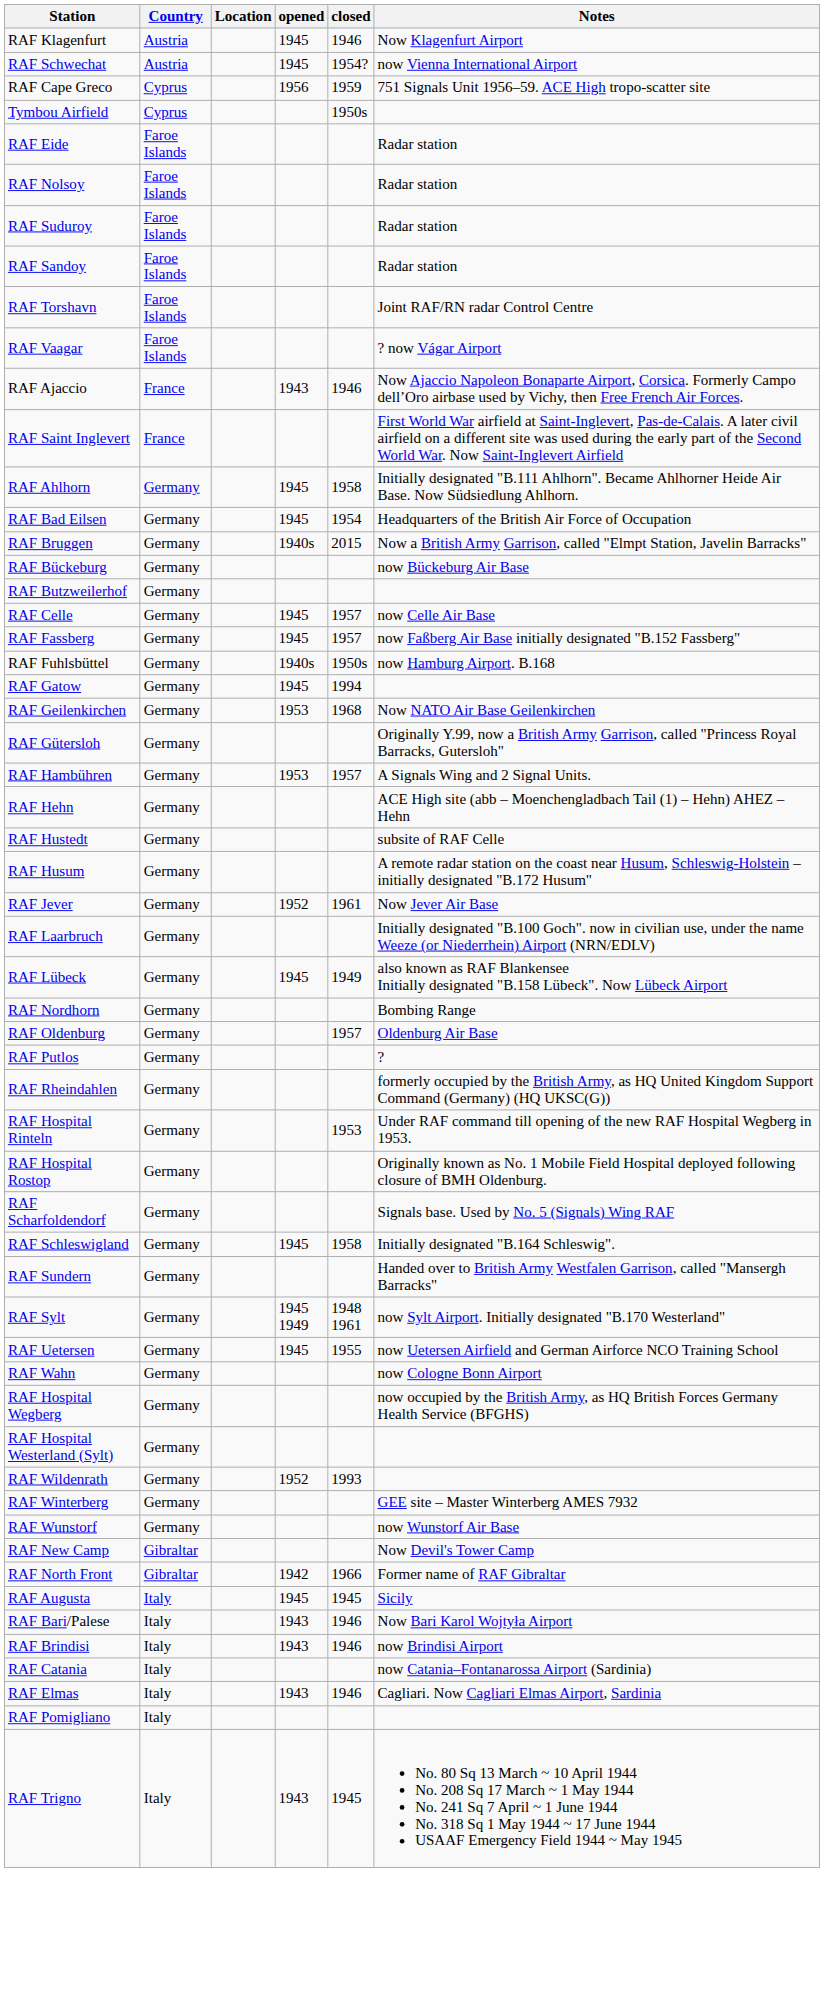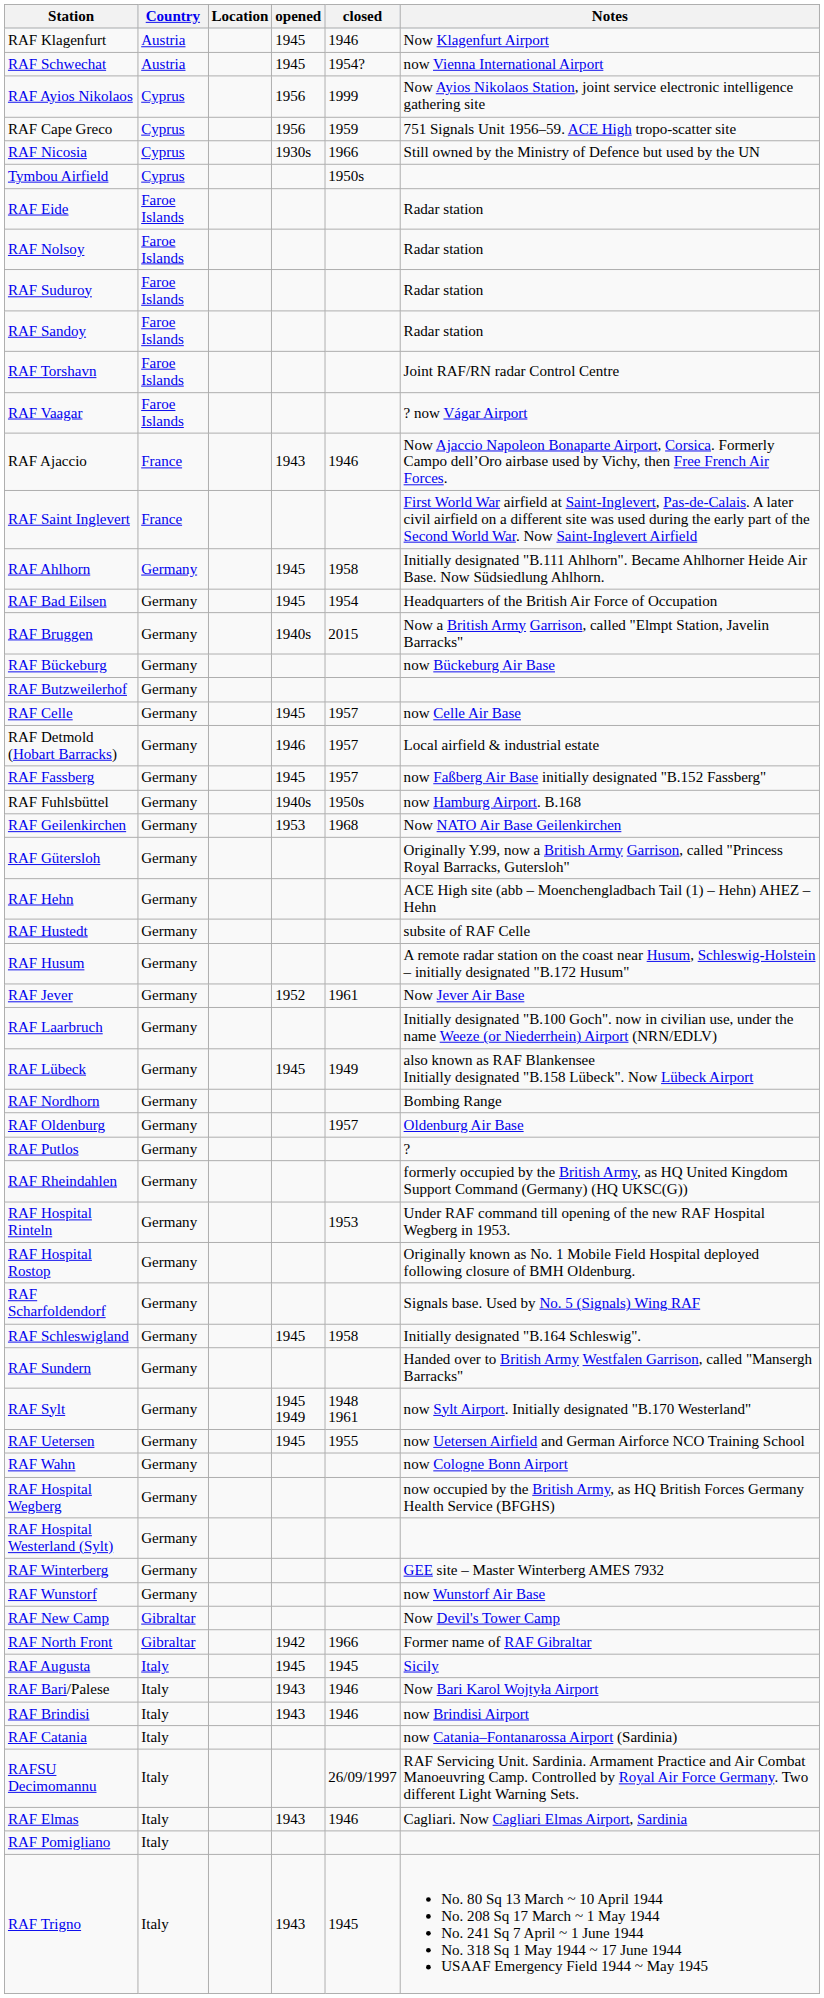 <table class="wikitable sortable">
 <tr style="text-align:center; background:#d8edff;">
 <th>Station</th>
 <th><a href='#'>Country</a></th>
 <th>Location</th>
 <th>opened</th>
 <th>closed</th>
 <th>Notes</th>
 </tr>
 <tr>
 <td>RAF Klagenfurt</td>
 <td> <a href='#'>Austria</a></td>
 <td></td>
 <td>1945</td>
 <td>1946</td>
 <td> Now <a href='#'>Klagenfurt Airport</a></td>
 </tr>
 <tr>
 <td><a href='#'>RAF Schwechat</a></td>
 <td> <a href='#'>Austria</a></td>
 <td></td>
 <td>1945</td>
 <td>1954?</td>
 <td> now <a href='#'>Vienna International Airport</a></td>
 </tr>
 <tr>
+<td><a href='#'>RAF Ayios Nikolaos</a></td>
+<td> <a href='#'>Cyprus</a></td>
+<td></td>
+<td>1956</td>
+<td>1999</td>
+<td>Now <a href='#'>Ayios Nikolaos Station</a>, joint service electronic intelligence gathering site</td>
+</tr>
+<tr>
 <td>RAF Cape Greco</td>
 <td> <a href='#'>Cyprus</a></td>
 <td></td>
 <td>1956</td>
 <td>1959</td>
 <td>751 Signals Unit 1956–59. <a href='#'>ACE High</a> tropo-scatter site</td>
+</tr>
+<tr>
+<td><a href='#'>RAF Nicosia</a></td>
+<td> <a href='#'>Cyprus</a></td>
+<td></td>
+<td>1930s</td>
+<td>1966</td>
+<td> Still owned by the Ministry of Defence but used by the UN</td>
 </tr>
 <tr>
 <td><a href='#'>Tymbou Airfield</a></td>
 <td> <a href='#'>Cyprus</a></td>
 <td></td>
 <td></td>
 <td>1950s</td>
 <td></td>
 </tr>
 <tr>
 <td><a href='#'>RAF Eide</a></td>
 <td> <a href='#'>Faroe Islands</a></td>
 <td></td>
 <td></td>
 <td></td>
 <td>Radar station</td>
 </tr>
 <tr>
 <td><a href='#'>RAF Nolsoy</a></td>
 <td> <a href='#'>Faroe Islands</a></td>
 <td></td>
 <td></td>
 <td></td>
 <td>Radar station</td>
 </tr>
 <tr>
 <td><a href='#'>RAF Suduroy</a></td>
 <td> <a href='#'>Faroe Islands</a></td>
 <td></td>
 <td></td>
 <td></td>
 <td>Radar station</td>
 </tr>
 <tr>
 <td><a href='#'>RAF Sandoy</a></td>
 <td> <a href='#'>Faroe Islands</a></td>
 <td></td>
 <td></td>
 <td></td>
 <td>Radar station</td>
 </tr>
 <tr>
 <td><a href='#'>RAF Torshavn</a></td>
 <td> <a href='#'>Faroe Islands</a></td>
 <td></td>
 <td></td>
 <td></td>
 <td>Joint RAF/RN radar Control Centre </td>
 </tr>
 <tr>
 <td><a href='#'>RAF Vaagar</a></td>
 <td> <a href='#'>Faroe Islands</a></td>
 <td></td>
 <td></td>
 <td></td>
 <td>? now <a href='#'>Vágar Airport</a></td>
 </tr>
 <tr>
 <td>RAF Ajaccio</td>
 <td> <a href='#'>France</a></td>
 <td></td>
 <td>1943</td>
 <td>1946</td>
 <td>Now <a href='#'>Ajaccio Napoleon Bonaparte Airport</a>, <a href='#'>Corsica</a>. Formerly Campo dell’Oro airbase used by Vichy, then <a href='#'>Free French Air Forces</a>.</td>
 </tr>
 <tr>
 <td><a href='#'>RAF Saint Inglevert</a></td>
 <td> <a href='#'>France</a></td>
 <td></td>
 <td></td>
 <td></td>
 <td><a href='#'>First World War</a> airfield at <a href='#'>Saint-Inglevert</a>, <a href='#'>Pas-de-Calais</a>. A later civil airfield on a different site was used during the early part of the <a href='#'>Second World War</a>. Now <a href='#'>Saint-Inglevert Airfield</a></td>
 </tr>
 <tr>
 <td><a href='#'>RAF Ahlhorn</a></td>
 <td> <a href='#'>Germany</a></td>
 <td></td>
 <td>1945</td>
 <td>1958</td>
 <td>Initially designated "B.111 Ahlhorn". Became Ahlhorner Heide Air Base. Now Südsiedlung Ahlhorn.</td>
 </tr>
 <tr>
 <td><a href='#'>RAF Bad Eilsen</a></td>
 <td> Germany</td>
 <td></td>
 <td>1945</td>
 <td>1954</td>
 <td>Headquarters of the British Air Force of Occupation</td>
 </tr>
 <tr>
 <td><a href='#'>RAF Bruggen</a></td>
 <td> Germany</td>
 <td></td>
 <td>1940s</td>
 <td>2015</td>
 <td> Now a <a href='#'>British Army</a> <a href='#'>Garrison</a>, called "Elmpt Station, Javelin Barracks"</td>
 </tr>
 <tr>
 <td><a href='#'>RAF Bückeburg</a></td>
 <td> Germany</td>
 <td></td>
 <td></td>
 <td></td>
 <td> now <a href='#'>Bückeburg Air Base</a></td>
 </tr>
 <tr>
 <td><a href='#'>RAF Butzweilerhof</a></td>
 <td> Germany</td>
 <td></td>
 <td></td>
 <td></td>
 <td></td>
 </tr>
 <tr>
 <td><a href='#'>RAF Celle</a></td>
 <td> Germany</td>
 <td></td>
 <td>1945</td>
 <td>1957</td>
 <td> now <a href='#'>Celle Air Base</a></td>
 </tr>
 <tr>
+<td>RAF Detmold<br>(<a href='#'>Hobart Barracks</a>)</td>
+<td> Germany</td>
+<td></td>
+<td>1946</td>
+<td>1957</td>
+<td>Local airfield & industrial estate</td>
+</tr>
+<tr>
 <td><a href='#'>RAF Fassberg</a></td>
 <td> Germany</td>
 <td></td>
 <td>1945</td>
 <td>1957</td>
 <td> now <a href='#'>Faßberg Air Base</a> initially designated "B.152 Fassberg"</td>
 </tr>
 <tr>
 <td>RAF Fuhlsbüttel</td>
 <td> Germany</td>
 <td></td>
 <td>1940s</td>
 <td>1950s</td>
 <td>now <a href='#'>Hamburg Airport</a>. B.168</td>
 </tr>
 <tr>
-<td><a href='#'>RAF Gatow</a></td>
-<td> Germany</td>
-<td></td>
-<td>1945</td>
-<td>1994</td>
-<td></td>
-</tr>
-<tr>
 <td><a href='#'>RAF Geilenkirchen</a></td>
 <td> Germany</td>
 <td></td>
 <td>1953</td>
 <td>1968</td>
 <td> Now <a href='#'>NATO Air Base Geilenkirchen</a></td>
 </tr>
 <tr>
 <td><a href='#'>RAF Gütersloh</a></td>
 <td> Germany</td>
 <td></td>
 <td></td>
 <td></td>
 <td> Originally Y.99, now a <a href='#'>British Army</a> <a href='#'>Garrison</a>, called "Princess Royal Barracks, Gutersloh"</td>
-</tr>
-<tr>
-<td><a href='#'>RAF Hambühren</a></td>
-<td> Germany</td>
-<td></td>
-<td>1953</td>
-<td>1957</td>
-<td>A Signals Wing and 2 Signal Units.</td>
 </tr>
 <tr>
 <td><a href='#'>RAF Hehn</a></td>
 <td> Germany</td>
 <td></td>
 <td></td>
 <td></td>
 <td>ACE High site (abb – Moenchengladbach Tail (1) – Hehn) AHEZ – Hehn</td>
 </tr>
 <tr>
 <td><a href='#'>RAF Hustedt</a></td>
 <td> Germany</td>
 <td></td>
 <td></td>
 <td></td>
 <td> subsite of RAF Celle</td>
 </tr>
 <tr>
 <td><a href='#'>RAF Husum</a></td>
 <td> Germany</td>
 <td></td>
 <td></td>
 <td></td>
 <td> A remote radar station on the coast near <a href='#'>Husum</a>, <a href='#'>Schleswig-Holstein</a> – initially designated "B.172 Husum"</td>
 </tr>
 <tr>
 <td><a href='#'>RAF Jever</a></td>
 <td> Germany</td>
 <td></td>
 <td>1952</td>
 <td>1961</td>
 <td> Now <a href='#'>Jever Air Base</a></td>
 </tr>
 <tr>
 <td><a href='#'>RAF Laarbruch</a></td>
 <td> Germany</td>
 <td></td>
 <td></td>
 <td></td>
 <td> Initially designated "B.100 Goch". now in civilian use, under the name <a href='#'>Weeze (or Niederrhein) Airport</a> (NRN/EDLV)</td>
 </tr>
 <tr>
 <td><a href='#'>RAF Lübeck</a></td>
 <td> Germany</td>
 <td></td>
 <td>1945</td>
 <td>1949</td>
 <td> also known as RAF Blankensee<br>Initially designated "B.158 Lübeck". Now <a href='#'>Lübeck Airport</a></td>
 </tr>
 <tr>
 <td><a href='#'>RAF Nordhorn</a></td>
 <td> Germany</td>
 <td></td>
 <td></td>
 <td></td>
 <td>Bombing Range</td>
 </tr>
 <tr>
 <td><a href='#'>RAF Oldenburg</a></td>
 <td> Germany</td>
 <td></td>
 <td></td>
 <td>1957</td>
 <td><a href='#'>Oldenburg Air Base</a></td>
 </tr>
 <tr>
 <td><a href='#'>RAF Putlos</a></td>
 <td> Germany</td>
 <td></td>
 <td></td>
 <td></td>
 <td>?</td>
 </tr>
 <tr>
 <td><a href='#'>RAF Rheindahlen</a></td>
 <td> Germany</td>
 <td></td>
 <td></td>
 <td></td>
 <td>formerly occupied by the <a href='#'>British Army</a>, as HQ United Kingdom Support Command (Germany) (HQ UKSC(G))</td>
 </tr>
 <tr>
 <td><a href='#'>RAF Hospital Rinteln</a></td>
 <td> Germany</td>
 <td></td>
 <td></td>
 <td>1953</td>
 <td>Under RAF command till opening of the new RAF Hospital Wegberg in 1953.</td>
 </tr>
 <tr>
 <td><a href='#'>RAF Hospital Rostop</a></td>
 <td> Germany</td>
 <td></td>
 <td></td>
 <td></td>
 <td>Originally known as No. 1 Mobile Field Hospital deployed following closure of BMH Oldenburg.</td>
 </tr>
 <tr>
 <td><a href='#'>RAF Scharfoldendorf</a></td>
 <td> Germany</td>
 <td></td>
 <td></td>
 <td></td>
 <td>Signals base. Used by <a href='#'>No. 5 (Signals) Wing RAF</a></td>
 </tr>
 <tr>
 <td><a href='#'>RAF Schleswigland</a></td>
 <td> Germany</td>
 <td></td>
 <td>1945</td>
 <td>1958</td>
 <td>Initially designated "B.164 Schleswig".</td>
 </tr>
 <tr>
 <td><a href='#'>RAF Sundern</a></td>
 <td> Germany</td>
 <td></td>
 <td></td>
 <td></td>
 <td>Handed over to <a href='#'>British Army</a> <a href='#'>Westfalen Garrison</a>, called "Mansergh Barracks"</td>
 </tr>
 <tr>
 <td><a href='#'>RAF Sylt</a></td>
 <td> Germany</td>
 <td></td>
 <td>1945<br>1949</td>
 <td>1948<br>1961</td>
 <td>now <a href='#'>Sylt Airport</a>. Initially designated "B.170 Westerland"</td>
 </tr>
 <tr>
 <td><a href='#'>RAF Uetersen</a></td>
 <td> Germany</td>
 <td></td>
 <td>1945</td>
 <td>1955</td>
 <td>now <a href='#'>Uetersen Airfield</a> and German Airforce NCO Training School</td>
 </tr>
 <tr>
 <td><a href='#'>RAF Wahn</a></td>
 <td> Germany</td>
 <td></td>
 <td></td>
 <td></td>
 <td> now <a href='#'>Cologne Bonn Airport</a></td>
 </tr>
 <tr>
 <td><a href='#'>RAF Hospital Wegberg</a></td>
 <td> Germany</td>
 <td></td>
 <td></td>
 <td></td>
 <td>now occupied by the <a href='#'>British Army</a>, as HQ British Forces Germany Health Service (BFGHS)</td>
 </tr>
 <tr>
 <td><a href='#'>RAF Hospital Westerland (Sylt)</a></td>
 <td> Germany</td>
 <td></td>
 <td></td>
 <td></td>
 <td></td>
 </tr>
 <tr>
-<td><a href='#'>RAF Wildenrath</a></td>
-<td> Germany</td>
-<td></td>
-<td>1952</td>
-<td>1993</td>
-<td></td>
-</tr>
-<tr>
 <td><a href='#'>RAF Winterberg</a></td>
 <td> Germany</td>
 <td></td>
 <td></td>
 <td></td>
 <td><a href='#'>GEE</a> site – Master Winterberg AMES 7932</td>
 </tr>
 <tr>
 <td><a href='#'>RAF Wunstorf</a></td>
 <td> Germany</td>
 <td></td>
 <td></td>
 <td></td>
 <td> now <a href='#'>Wunstorf Air Base</a></td>
 </tr>
 <tr>
 <td><a href='#'>RAF New Camp</a></td>
 <td> <a href='#'>Gibraltar</a></td>
 <td></td>
 <td></td>
 <td></td>
 <td>Now <a href='#'>Devil's Tower Camp</a></td>
 </tr>
 <tr>
 <td><a href='#'>RAF North Front</a></td>
 <td> <a href='#'>Gibraltar</a></td>
 <td></td>
 <td>1942</td>
 <td>1966</td>
 <td> Former name of <a href='#'>RAF Gibraltar</a></td>
 </tr>
 <tr>
 <td><a href='#'>RAF Augusta</a></td>
 <td> <a href='#'>Italy</a></td>
 <td></td>
 <td>1945</td>
 <td>1945</td>
 <td> <a href='#'>Sicily</a></td>
 </tr>
 <tr>
 <td><a href='#'>RAF Bari</a>/Palese</td>
 <td> Italy</td>
 <td></td>
 <td>1943</td>
 <td>1946</td>
 <td> Now <a href='#'>Bari Karol Wojtyła Airport</a></td>
 </tr>
 <tr>
 <td><a href='#'>RAF Brindisi</a></td>
 <td> Italy</td>
 <td></td>
 <td>1943</td>
 <td>1946</td>
 <td> now <a href='#'>Brindisi Airport</a></td>
 </tr>
 <tr>
 <td><a href='#'>RAF Catania</a></td>
 <td> Italy</td>
 <td></td>
 <td></td>
 <td></td>
 <td> now <a href='#'>Catania–Fontanarossa Airport</a> (Sardinia)</td>
 </tr>
 <tr>
+<td><a href='#'>RAFSU Decimomannu</a></td>
+<td> Italy</td>
+<td></td>
+<td></td>
+<td>26/09/1997</td>
+<td>RAF Servicing Unit. Sardinia. Armament Practice and Air Combat Manoeuvring Camp. Controlled by <a href='#'>Royal Air Force Germany</a>.  Two different Light Warning Sets.</td>
+</tr>
+<tr>
 <td><a href='#'>RAF Elmas</a></td>
 <td> Italy</td>
 <td></td>
 <td>1943</td>
 <td>1946</td>
 <td> Cagliari. Now <a href='#'>Cagliari Elmas Airport</a>, <a href='#'>Sardinia</a></td>
 </tr>
 <tr>
 <td><a href='#'>RAF Pomigliano</a></td>
 <td> Italy</td>
 <td></td>
 <td></td>
 <td></td>
 <td></td>
 </tr>
 <tr>
 <td><a href='#'>RAF Trigno</a></td>
 <td> Italy</td>
 <td></td>
 <td>1943</td>
 <td>1945</td>
 <td><br><ul><li>No. 80 Sq 13 March ~ 10 April 1944</li><li>No. 208 Sq 17 March ~ 1 May 1944</li><li>No. 241 Sq 7 April ~ 1 June 1944</li><li>No. 318 Sq 1 May 1944 ~ 17 June 1944</li><li>USAAF Emergency Field 1944 ~ May 1945</li></ul></td>
 </tr>
 </table>
